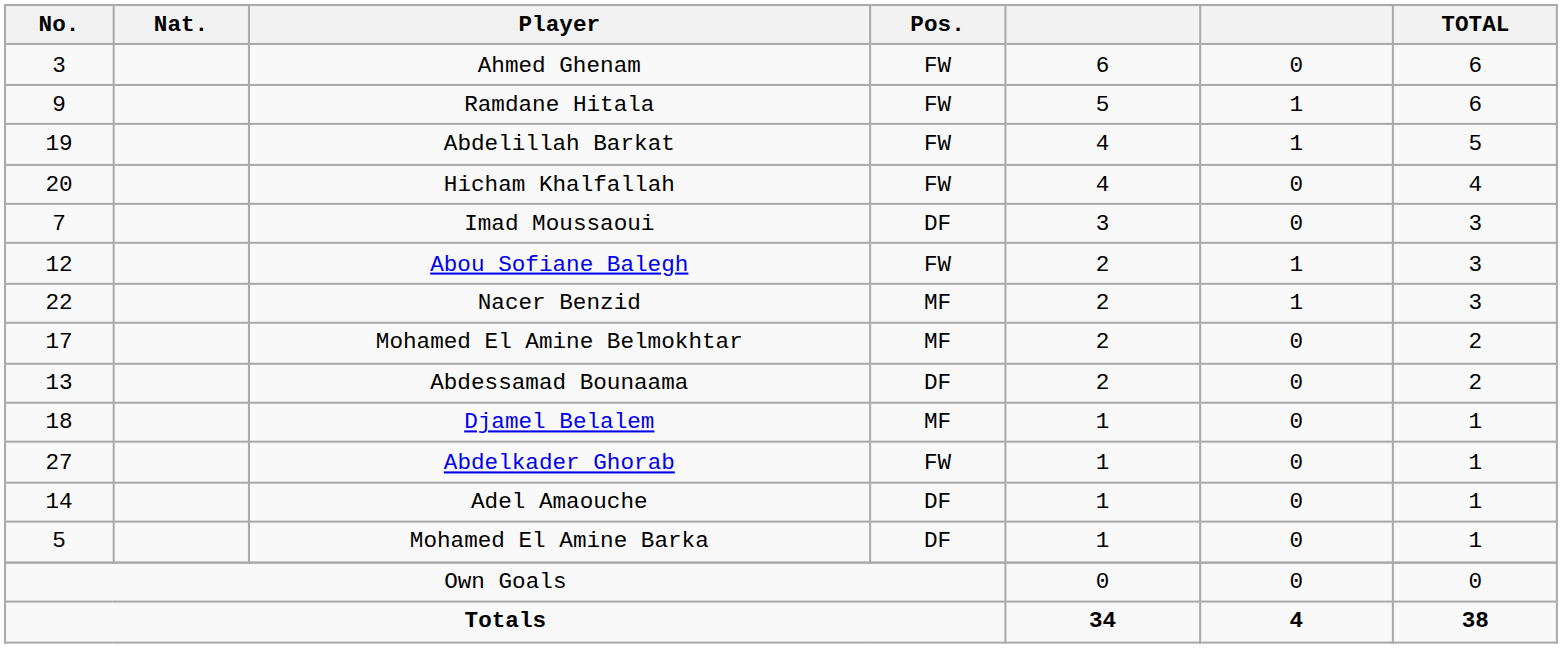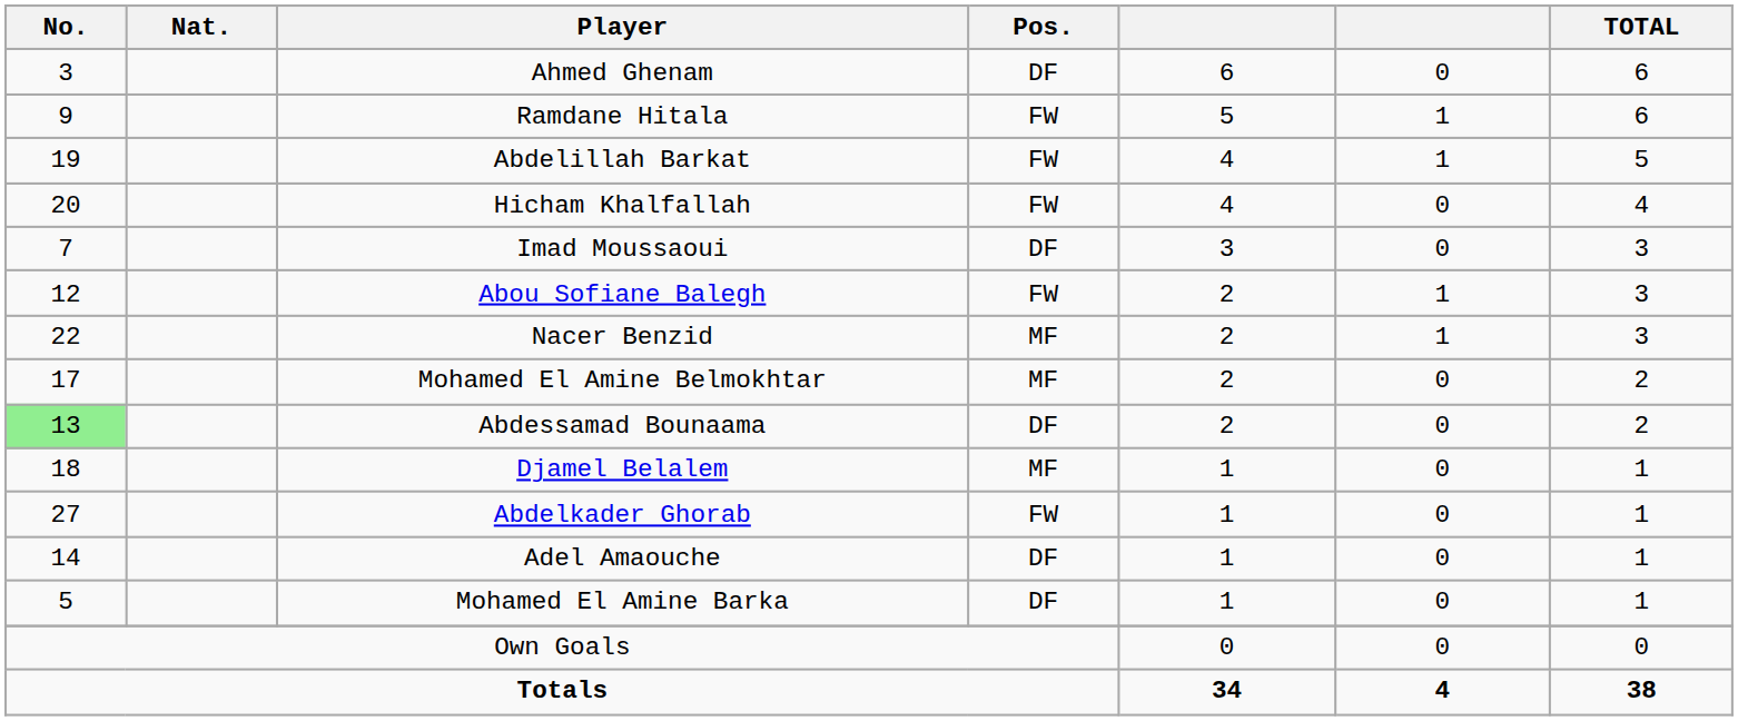 <table class="wikitable sortable alternance"  style="font-size:85%; text-align:center; line-height:14px; width:60%;">
 <tr>
 <th width=10>No.</th>
 <th width=10>Nat.</th>
 <th width=140>Player</th>
 <th width=10>Pos.</th>
 <th width=40></th>
 <th width=40></th>
 <th width=10>TOTAL</th>
 </tr>
 <tr>
 <td>3</td>
 <td></td>
 <td>Ahmed Ghenam</td>
-<td>FW</td>
+<td>DF</td>
 <td>6</td>
 <td>0</td>
 <td>6</td>
 </tr>
 <tr>
 <td>9</td>
 <td></td>
 <td>Ramdane Hitala</td>
 <td>FW</td>
 <td>5</td>
 <td>1</td>
 <td>6</td>
 </tr>
 <tr>
 <td>19</td>
 <td></td>
 <td>Abdelillah Barkat</td>
 <td>FW</td>
 <td>4</td>
 <td>1</td>
 <td>5</td>
 </tr>
 <tr>
 <td>20</td>
 <td></td>
 <td>Hicham Khalfallah</td>
 <td>FW</td>
 <td>4</td>
 <td>0</td>
 <td>4</td>
 </tr>
 <tr>
 <td>7</td>
 <td></td>
 <td>Imad Moussaoui</td>
 <td>DF</td>
 <td>3</td>
 <td>0</td>
 <td>3</td>
 </tr>
 <tr>
 <td>12</td>
 <td></td>
 <td><a href='#'>Abou Sofiane Balegh</a></td>
 <td>FW</td>
 <td>2</td>
 <td>1</td>
 <td>3</td>
 </tr>
 <tr>
 <td>22</td>
 <td></td>
 <td>Nacer Benzid</td>
 <td>MF</td>
 <td>2</td>
 <td>1</td>
 <td>3</td>
 </tr>
 <tr>
 <td>17</td>
 <td></td>
 <td>Mohamed El Amine Belmokhtar</td>
 <td>MF</td>
 <td>2</td>
 <td>0</td>
 <td>2</td>
 </tr>
 <tr>
-<td>13</td>
+<td style="background: lightgreen;">13</td>
 <td></td>
 <td>Abdessamad Bounaama</td>
 <td>DF</td>
 <td>2</td>
 <td>0</td>
 <td>2</td>
 </tr>
 <tr>
 <td>18</td>
 <td></td>
 <td><a href='#'>Djamel Belalem</a></td>
 <td>MF</td>
 <td>1</td>
 <td>0</td>
 <td>1</td>
 </tr>
 <tr>
 <td>27</td>
 <td></td>
 <td><a href='#'>Abdelkader Ghorab</a></td>
 <td>FW</td>
 <td>1</td>
 <td>0</td>
 <td>1</td>
 </tr>
 <tr>
 <td>14</td>
 <td></td>
 <td>Adel Amaouche</td>
 <td>DF</td>
 <td>1</td>
 <td>0</td>
 <td>1</td>
 </tr>
 <tr>
 <td>5</td>
 <td></td>
 <td>Mohamed El Amine Barka</td>
 <td>DF</td>
 <td>1</td>
 <td>0</td>
 <td>1</td>
 </tr>
 <tr>
 </tr>
 <tr>
 </tr>
 <tr class="sortbottom">
 <td colspan="4">Own Goals</td>
 <td>0</td>
 <td>0</td>
 <td>0</td>
 </tr>
 <tr class="sortbottom">
 <td colspan="4"><strong>Totals</strong></td>
 <td><strong>34</strong></td>
 <td><strong>4</strong></td>
 <td><strong>38</strong></td>
 </tr>
 </table>
